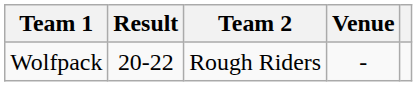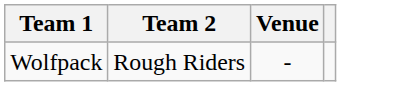 <table class="wikitable" style="text-align: center">
 <tr>
 <th>Team 1</th>
-<th>Result</th>
 <th>Team 2</th>
 <th>Venue</th>
 <th></th>
 </tr>
 <tr>
 <td>Wolfpack</td>
-<td>20-22</td>
 <td>Rough Riders</td>
 <td>-</td>
 <td></td>
 </tr>
 </table>
